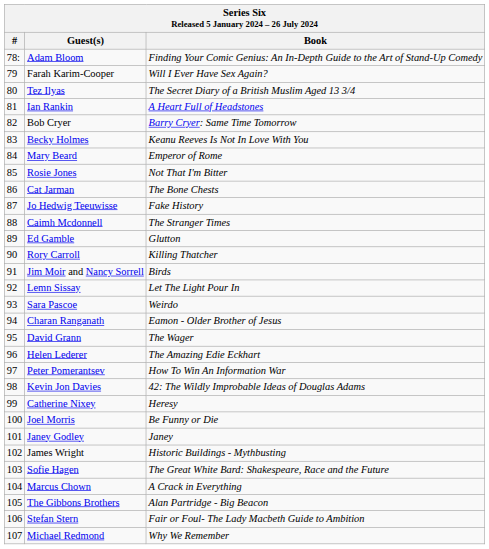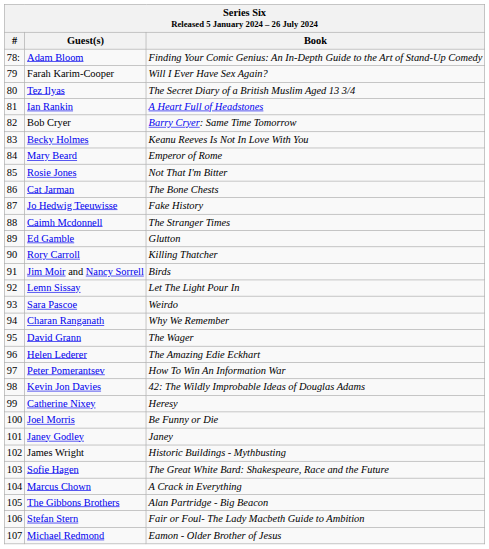 <table class="wikitable">
 <tr>
 <th colspan="3">Series Six<br><small>Released 5 January 2024 – 26 July 2024</small></th>
 </tr>
 <tr>
 <th>#</th>
 <th>Guest(s)</th>
 <th>Book</th>
 </tr>
 <tr>
 <td>78:</td>
 <td><a href='#'>Adam Bloom</a></td>
 <td><em>Finding Your Comic Genius: An In-Depth Guide to the Art of Stand-Up Comedy</em></td>
 </tr>
 <tr>
 <td>79</td>
 <td>Farah Karim-Cooper</td>
 <td><em>Will I Ever Have Sex Again?</em></td>
 </tr>
 <tr>
 <td>80</td>
 <td><a href='#'>Tez Ilyas</a></td>
 <td><em>The Secret Diary of a British Muslim Aged 13 3/4</em></td>
 </tr>
 <tr>
 <td>81</td>
 <td><a href='#'>Ian Rankin</a></td>
 <td><em><a href='#'>A Heart Full of Headstones</a></em></td>
 </tr>
 <tr>
 <td>82</td>
 <td>Bob Cryer</td>
 <td><em><a href='#'>Barry Cryer</a>: Same Time Tomorrow</em></td>
 </tr>
 <tr>
 <td>83</td>
 <td><a href='#'>Becky Holmes</a></td>
 <td><em>Keanu Reeves Is Not In Love With You</em></td>
 </tr>
 <tr>
 <td>84</td>
 <td><a href='#'>Mary Beard</a></td>
 <td><em>Emperor of Rome</em></td>
 </tr>
 <tr>
 <td>85</td>
 <td><a href='#'>Rosie Jones</a></td>
 <td><em>Not That I'm Bitter</em></td>
 </tr>
 <tr>
 <td>86</td>
 <td><a href='#'>Cat Jarman</a></td>
 <td><em>The Bone Chests</em></td>
 </tr>
 <tr>
 <td>87</td>
 <td><a href='#'>Jo Hedwig Teeuwisse</a></td>
 <td><em>Fake History</em></td>
 </tr>
 <tr>
 <td>88</td>
 <td><a href='#'>Caimh Mcdonnell</a></td>
 <td><em>The Stranger Times</em></td>
 </tr>
 <tr>
 <td>89</td>
 <td><a href='#'>Ed Gamble</a></td>
 <td><em>Glutton</em></td>
 </tr>
 <tr>
 <td>90</td>
 <td><a href='#'>Rory Carroll</a></td>
 <td><em>Killing Thatcher</em></td>
 </tr>
 <tr>
 <td>91</td>
 <td><a href='#'>Jim Moir</a> and <a href='#'>Nancy Sorrell</a></td>
 <td><em>Birds</em></td>
 </tr>
 <tr>
 <td>92</td>
 <td><a href='#'>Lemn Sissay</a></td>
 <td><em>Let The Light Pour In</em></td>
 </tr>
 <tr>
 <td>93</td>
 <td><a href='#'>Sara Pascoe</a></td>
 <td><em>Weirdo</em></td>
 </tr>
 <tr>
 <td>94</td>
 <td><a href='#'>Charan Ranganath</a></td>
-<td><em>Eamon - Older Brother of Jesus</em></td>
+<td><em>Why We Remember</em></td>
 </tr>
 <tr>
 <td>95</td>
 <td><a href='#'>David Grann</a></td>
 <td><em>The Wager</em></td>
 </tr>
 <tr>
 <td>96</td>
 <td><a href='#'>Helen Lederer</a></td>
 <td><em>The Amazing Edie Eckhart</em></td>
 </tr>
 <tr>
 <td>97</td>
 <td><a href='#'>Peter Pomerantsev</a></td>
 <td><em>How To Win An Information War</em></td>
 </tr>
 <tr>
 <td>98</td>
 <td><a href='#'>Kevin Jon Davies</a></td>
 <td><em>42: The Wildly Improbable Ideas of Douglas Adams</em></td>
 </tr>
 <tr>
 <td>99</td>
 <td><a href='#'>Catherine Nixey</a></td>
 <td><em>Heresy</em></td>
 </tr>
 <tr>
 <td>100</td>
 <td><a href='#'>Joel Morris</a></td>
 <td><em>Be Funny or Die</em></td>
 </tr>
 <tr>
 <td>101</td>
 <td><a href='#'>Janey Godley</a></td>
 <td><em>Janey</em></td>
 </tr>
 <tr>
 <td>102</td>
 <td>James Wright</td>
 <td><em>Historic Buildings - Mythbusting</em></td>
 </tr>
 <tr>
 <td>103</td>
 <td><a href='#'>Sofie Hagen</a></td>
 <td><em>The Great White Bard: Shakespeare, Race and the Future</em></td>
 </tr>
 <tr>
 <td>104</td>
 <td><a href='#'>Marcus Chown</a></td>
 <td><em>A Crack in Everything</em></td>
 </tr>
 <tr>
 <td>105</td>
 <td><a href='#'>The Gibbons Brothers</a></td>
 <td><em>Alan Partridge - Big Beacon</em></td>
 </tr>
 <tr>
 <td>106</td>
 <td><a href='#'>Stefan Stern</a></td>
 <td><em>Fair or Foul- The Lady Macbeth Guide to Ambition</em></td>
 </tr>
 <tr>
 <td>107</td>
 <td><a href='#'>Michael Redmond</a></td>
-<td><em>Why We Remember</em></td>
+<td><em>Eamon - Older Brother of Jesus</em></td>
 </tr>
 </table>
